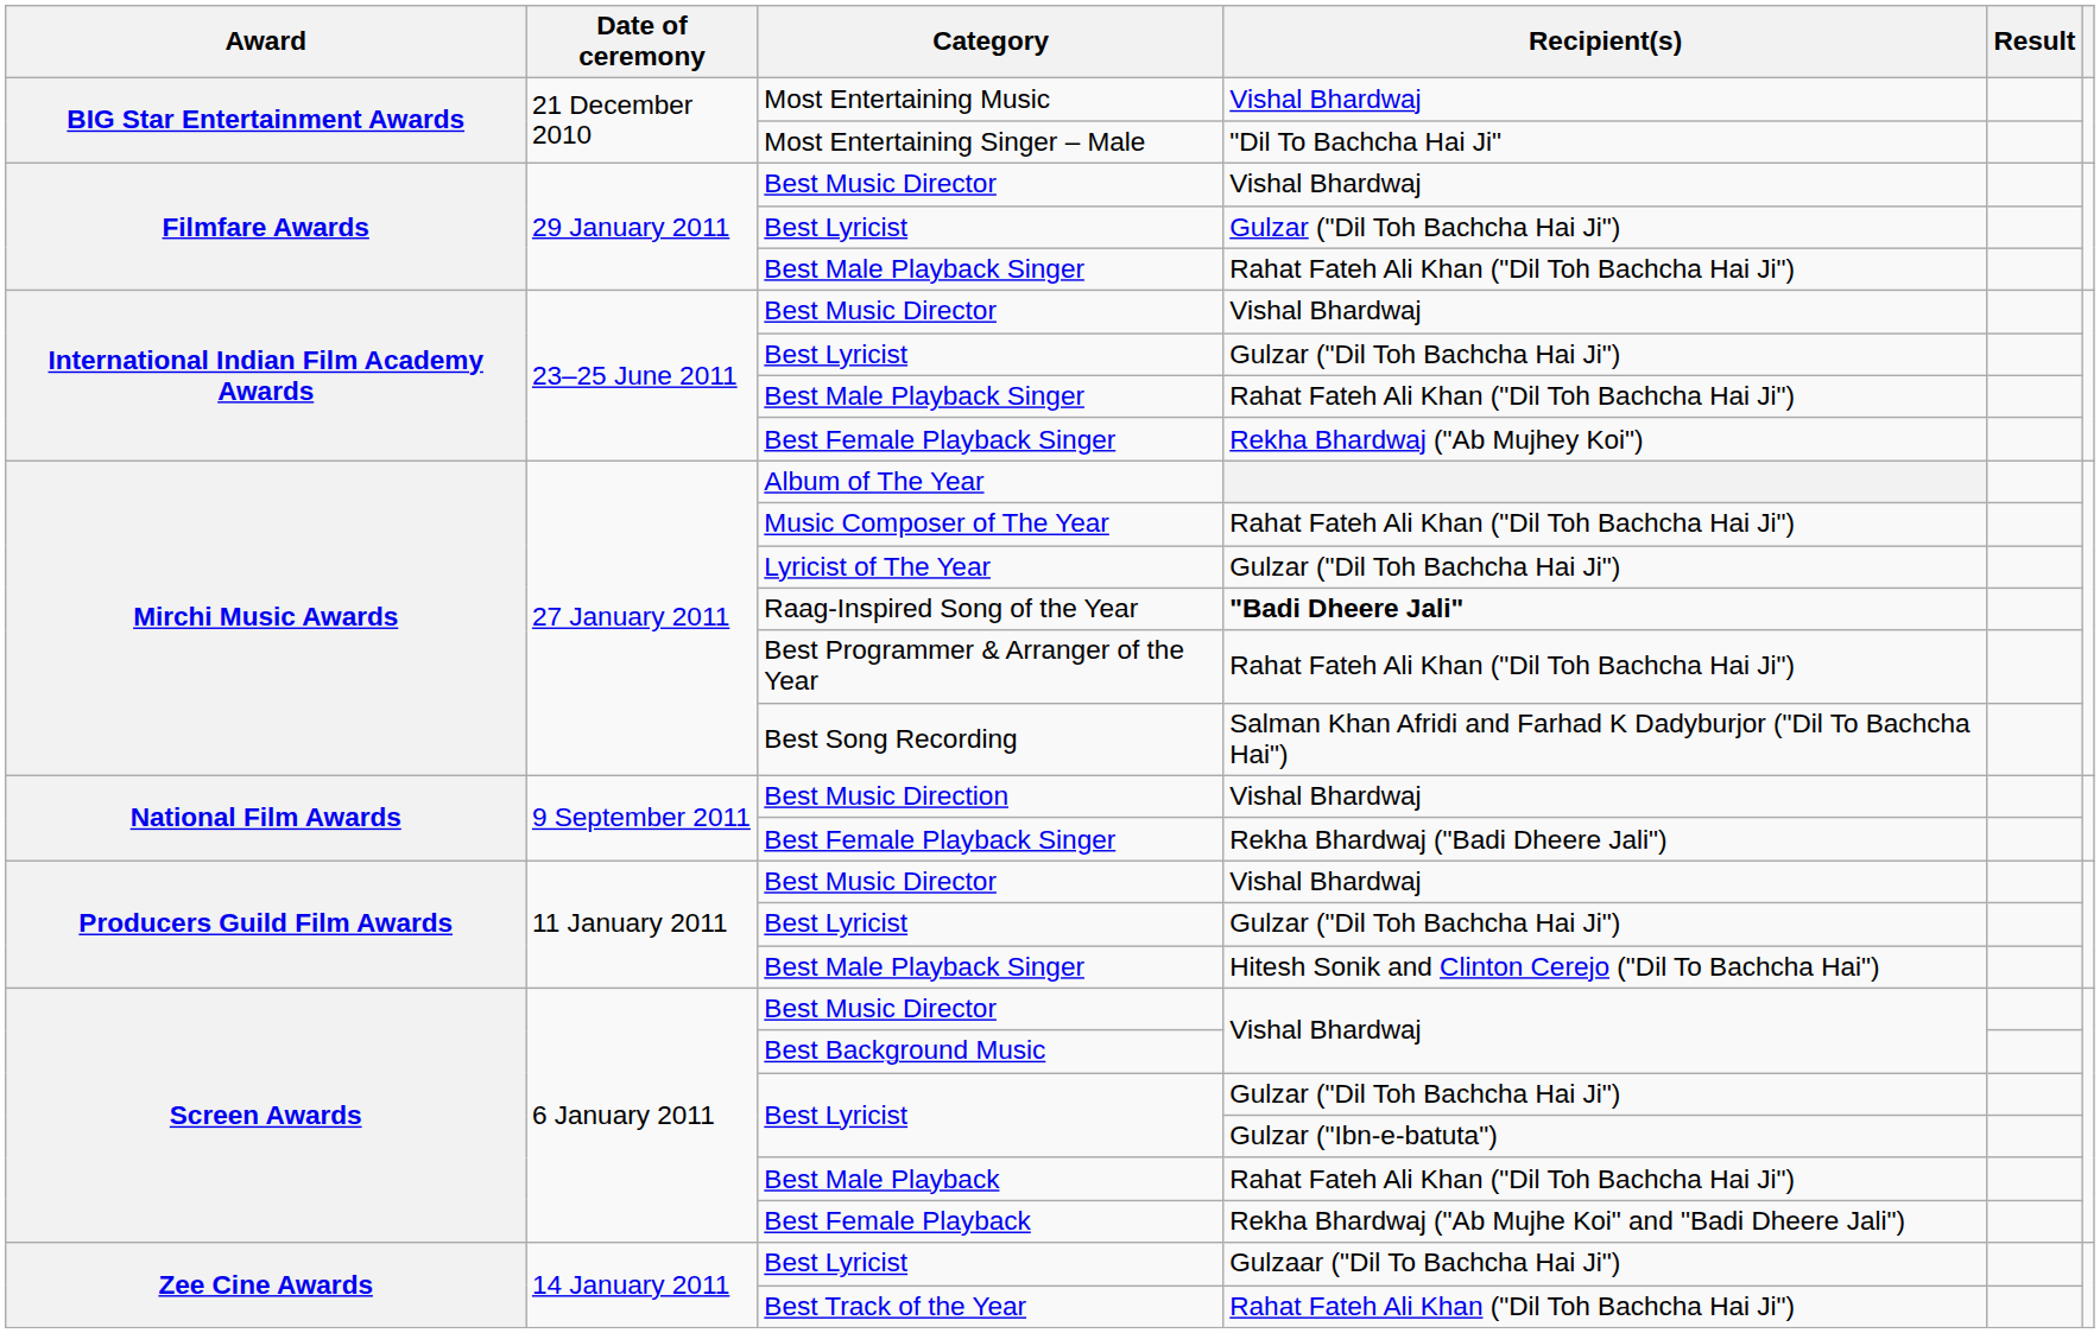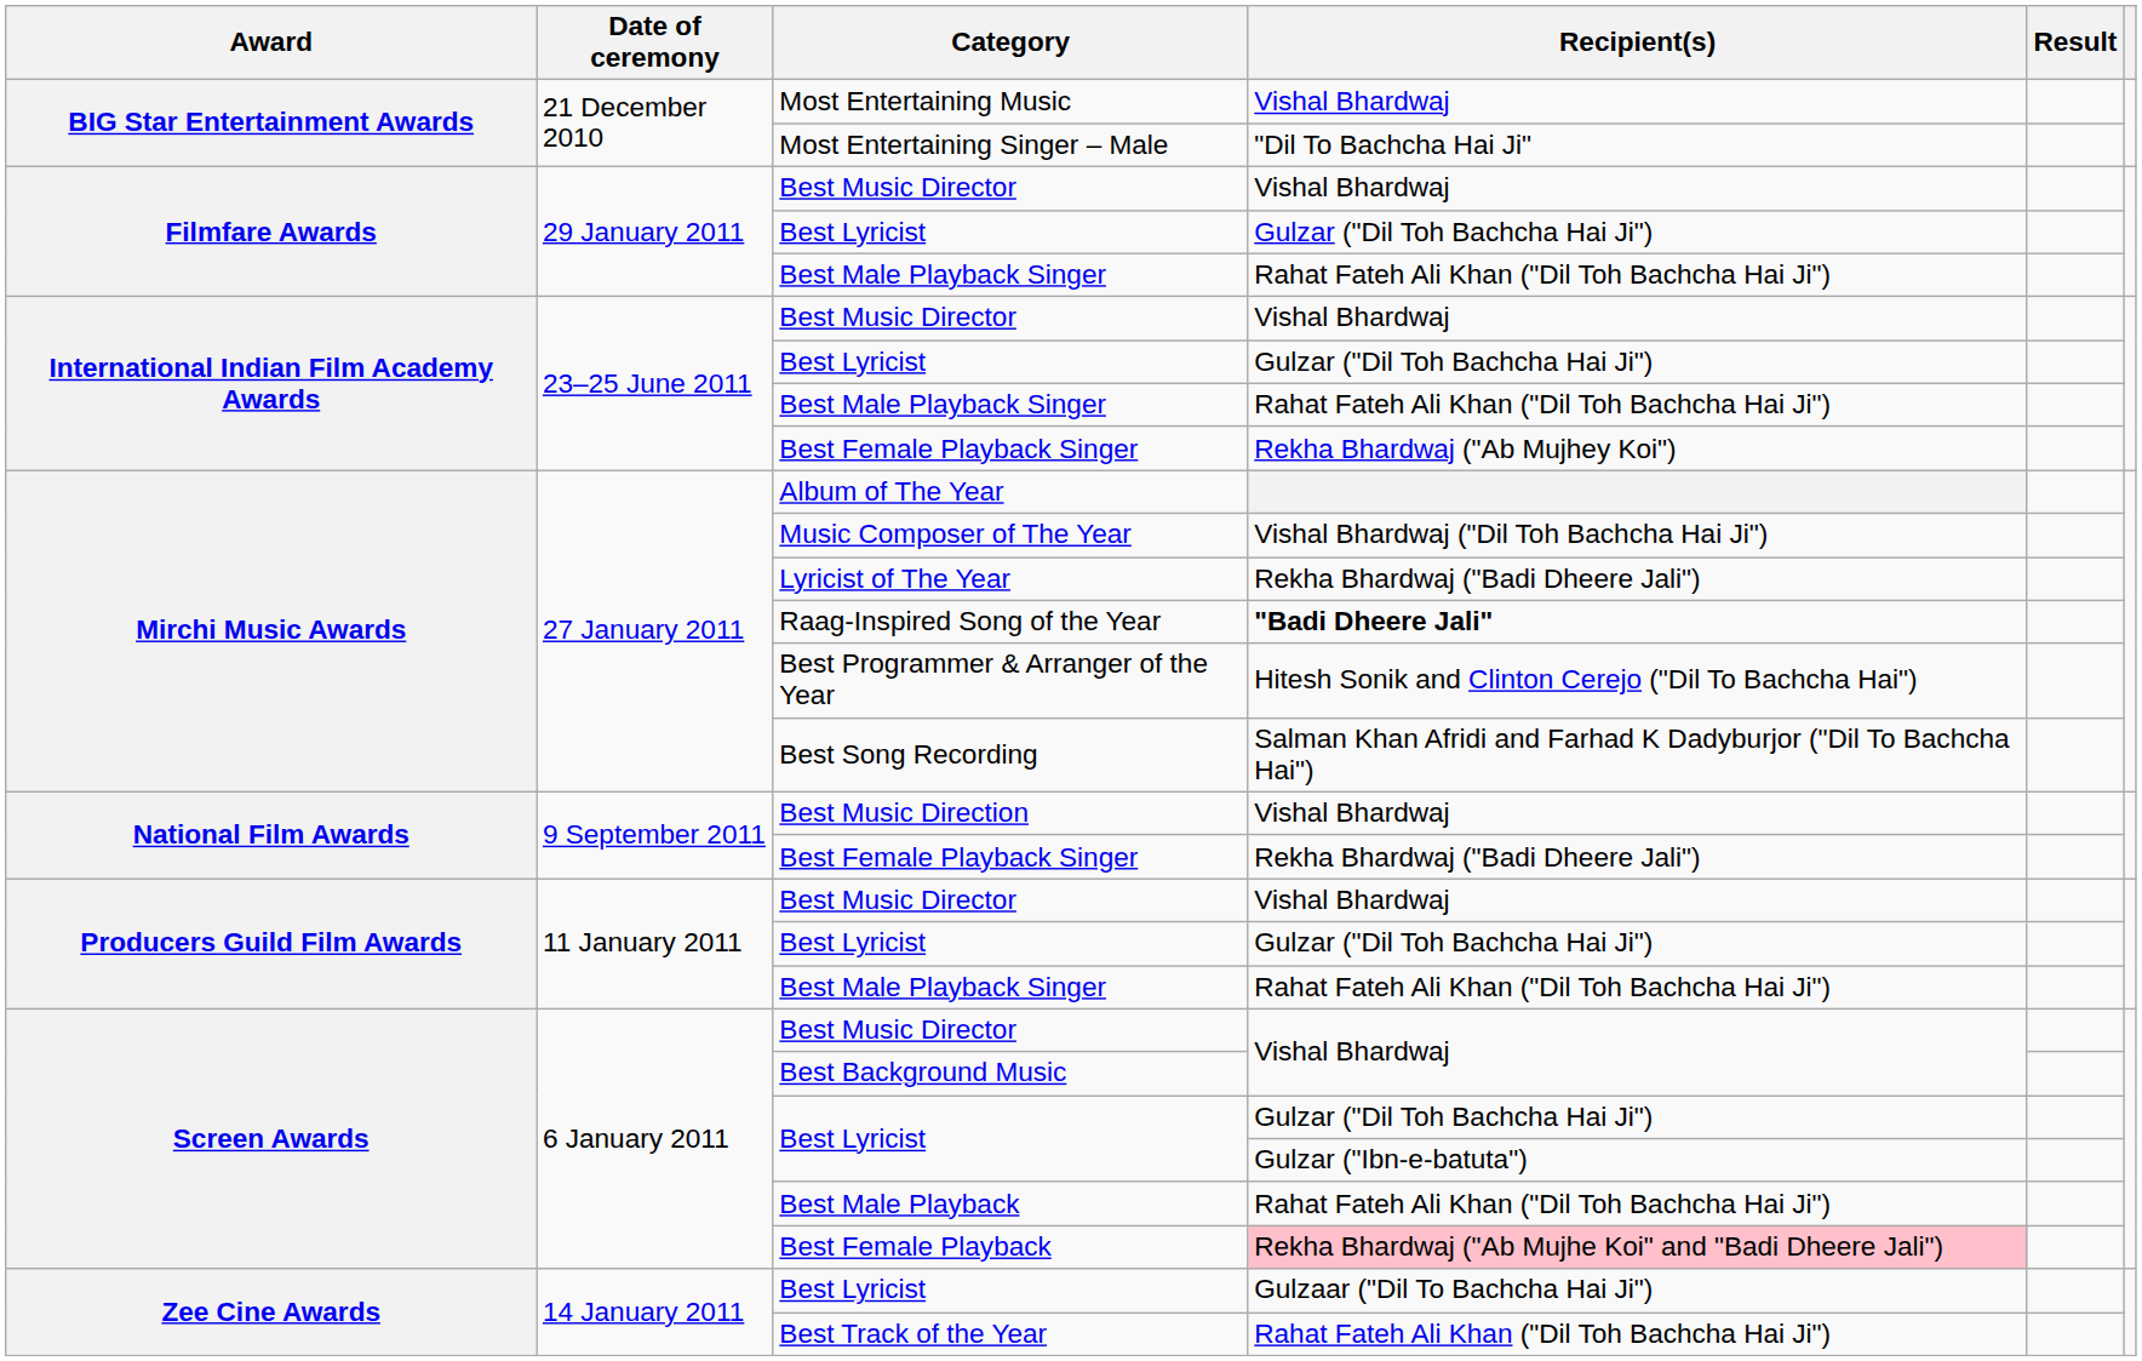 <table class="wikitable plainrowheaders sortable">
 <tr>
 <th scope="col">Award</th>
 <th scope="col">Date of ceremony</th>
 <th scope="col">Category</th>
 <th scope="col">Recipient(s)</th>
 <th scope="col" class="unsortable">Result</th>
 <th scope="col" class="unsortable"></th>
 </tr>
 <tr>
 <th scope="row" rowspan="2"><a href='#'>BIG Star Entertainment Awards</a></th>
 <td rowspan="2">21 December 2010</td>
 <td>Most Entertaining Music</td>
 <td><a href='#'>Vishal Bhardwaj</a></td>
 <td></td>
 <td rowspan="2"><br></td>
 </tr>
 <tr>
 <td>Most Entertaining Singer – Male</td>
 <td>"Dil To Bachcha Hai Ji"</td>
 <td></td>
 </tr>
 <tr>
 <th scope="row" rowspan="3"><a href='#'>Filmfare Awards</a></th>
 <td rowspan="3"><a href='#'>29 January 2011</a></td>
 <td><a href='#'>Best Music Director</a></td>
 <td>Vishal Bhardwaj</td>
 <td></td>
 <td rowspan="3"><br><br></td>
 </tr>
 <tr>
 <td><a href='#'>Best Lyricist</a></td>
 <td><a href='#'>Gulzar</a> ("Dil Toh Bachcha Hai Ji")</td>
 <td></td>
 </tr>
 <tr>
 <td><a href='#'>Best Male Playback Singer</a></td>
 <td>Rahat Fateh Ali Khan ("Dil Toh Bachcha Hai Ji")</td>
 <td></td>
 </tr>
 <tr>
 <th scope="row" rowspan="4"><a href='#'>International Indian Film Academy Awards</a></th>
 <td rowspan="4"><a href='#'>23–25 June 2011</a></td>
 <td><a href='#'>Best Music Director</a></td>
 <td>Vishal Bhardwaj</td>
 <td></td>
 <td rowspan="4"><br><br><br></td>
 </tr>
 <tr>
 <td><a href='#'>Best Lyricist</a></td>
 <td>Gulzar ("Dil Toh Bachcha Hai Ji")</td>
 <td></td>
 </tr>
 <tr>
 <td><a href='#'>Best Male Playback Singer</a></td>
 <td>Rahat Fateh Ali Khan ("Dil Toh Bachcha Hai Ji")</td>
 <td></td>
 </tr>
 <tr>
 <td><a href='#'>Best Female Playback Singer</a></td>
 <td><a href='#'>Rekha Bhardwaj</a> ("Ab Mujhey Koi")</td>
 <td></td>
 </tr>
 <tr>
 <th scope="row" rowspan="6"><a href='#'>Mirchi Music Awards</a></th>
 <td rowspan="6"><a href='#'>27 January 2011</a></td>
 <td><a href='#'>Album of The Year</a></td>
 <th></th>
 <td></td>
 <td rowspan="6"><br><br></td>
 </tr>
 <tr>
 <td><a href='#'>Music Composer of The Year</a></td>
-<td>Rahat Fateh Ali Khan ("Dil Toh Bachcha Hai Ji")</td>
+<td>Vishal Bhardwaj ("Dil Toh Bachcha Hai Ji")</td>
 <td></td>
 </tr>
 <tr>
 <td><a href='#'>Lyricist of The Year</a></td>
-<td>Gulzar ("Dil Toh Bachcha Hai Ji")</td>
+<td>Rekha Bhardwaj ("Badi Dheere Jali")</td>
 <td></td>
 </tr>
 <tr>
 <td>Raag-Inspired Song of the Year</td>
 <td><strong>"Badi Dheere Jali"</strong></td>
 <td></td>
 </tr>
 <tr>
 <td>Best Programmer & Arranger of the Year</td>
-<td>Rahat Fateh Ali Khan ("Dil Toh Bachcha Hai Ji")</td>
+<td>Hitesh Sonik and <a href='#'>Clinton Cerejo</a> ("Dil To Bachcha Hai")</td>
 <td></td>
 </tr>
 <tr>
 <td>Best Song Recording</td>
 <td>Salman Khan Afridi and Farhad K Dadyburjor ("Dil To Bachcha Hai")</td>
 <td></td>
 </tr>
 <tr>
 <th rowspan="2" scope="row"><a href='#'>National Film Awards</a></th>
 <td rowspan="2"><a href='#'>9 September 2011</a></td>
 <td><a href='#'>Best Music Direction</a></td>
 <td>Vishal Bhardwaj</td>
 <td></td>
 <td rowspan="2"><br></td>
 </tr>
 <tr>
 <td><a href='#'>Best Female Playback Singer</a></td>
 <td>Rekha Bhardwaj ("Badi Dheere Jali")</td>
 <td></td>
 </tr>
 <tr>
 <th scope="row" rowspan="3"><a href='#'>Producers Guild Film Awards</a></th>
 <td rowspan="3">11 January 2011</td>
 <td><a href='#'>Best Music Director</a></td>
 <td>Vishal Bhardwaj</td>
 <td></td>
 <td rowspan="3"><br><br><br></td>
 </tr>
 <tr>
 <td><a href='#'>Best Lyricist</a></td>
 <td>Gulzar ("Dil Toh Bachcha Hai Ji")</td>
 <td></td>
 </tr>
 <tr>
 <td><a href='#'>Best Male Playback Singer</a></td>
-<td>Hitesh Sonik and <a href='#'>Clinton Cerejo</a> ("Dil To Bachcha Hai")</td>
+<td>Rahat Fateh Ali Khan ("Dil Toh Bachcha Hai Ji")</td>
 <td></td>
 </tr>
 <tr>
 <th scope="row" rowspan="6"><a href='#'>Screen Awards</a></th>
 <td rowspan="6">6 January 2011</td>
 <td><a href='#'>Best Music Director</a></td>
 <td rowspan="2">Vishal Bhardwaj</td>
 <td></td>
 <td rowspan="6"><br><br></td>
 </tr>
 <tr>
 <td><a href='#'>Best Background Music</a></td>
 <td></td>
 </tr>
 <tr>
 <td rowspan="2"><a href='#'>Best Lyricist</a></td>
 <td>Gulzar ("Dil Toh Bachcha Hai Ji")</td>
 <td></td>
 </tr>
 <tr>
 <td>Gulzar ("Ibn-e-batuta")</td>
 <td></td>
 </tr>
 <tr>
 <td><a href='#'>Best Male Playback</a></td>
 <td>Rahat Fateh Ali Khan ("Dil Toh Bachcha Hai Ji")</td>
 <td></td>
 </tr>
 <tr>
 <td><a href='#'>Best Female Playback</a></td>
-<td>Rekha Bhardwaj ("Ab Mujhe Koi" and "Badi Dheere Jali")</td>
+<td style="background: pink;">Rekha Bhardwaj ("Ab Mujhe Koi" and "Badi Dheere Jali")</td>
 <td></td>
 </tr>
 <tr>
 <th scope="row" rowspan="2"><a href='#'>Zee Cine Awards</a></th>
 <td rowspan="2"><a href='#'>14 January 2011</a></td>
 <td><a href='#'>Best Lyricist</a></td>
 <td>Gulzaar ("Dil To Bachcha Hai Ji")</td>
 <td></td>
 <td rowspan="2"><br><br></td>
 </tr>
 <tr>
 <td><a href='#'>Best Track of the Year</a></td>
 <td><a href='#'>Rahat Fateh Ali Khan</a> ("Dil Toh Bachcha Hai Ji")</td>
 <td></td>
 </tr>
 </table>
